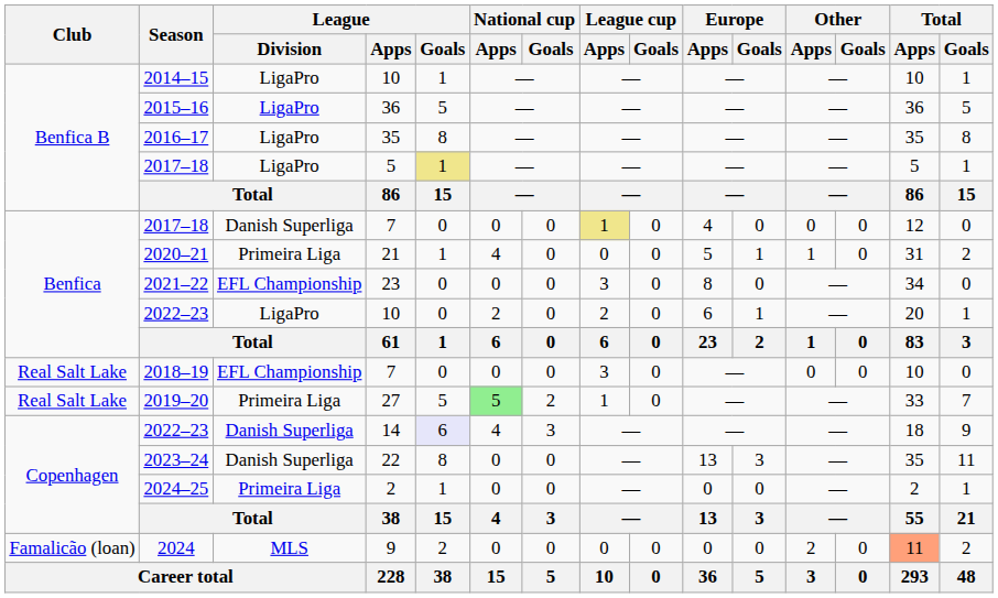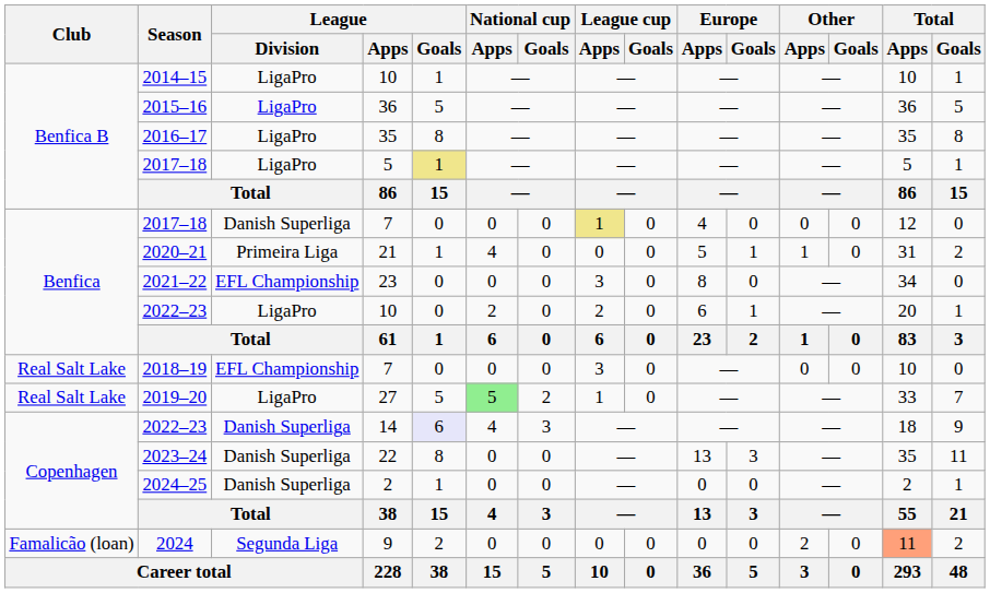 <table class="wikitable" style="text-align:center">
 <tr>
 <th rowspan="2">Club</th>
 <th rowspan="2">Season</th>
 <th colspan="3">League</th>
 <th colspan="2">National cup</th>
 <th colspan="2">League cup</th>
 <th colspan="2">Europe</th>
 <th colspan="2">Other</th>
 <th colspan="2">Total</th>
 </tr>
 <tr>
 <th>Division</th>
 <th>Apps</th>
 <th>Goals</th>
 <th>Apps</th>
 <th>Goals</th>
 <th>Apps</th>
 <th>Goals</th>
 <th>Apps</th>
 <th>Goals</th>
 <th>Apps</th>
 <th>Goals</th>
 <th>Apps</th>
 <th>Goals</th>
 </tr>
 <tr>
 <td rowspan="5"><a href='#'>Benfica B</a></td>
 <td><a href='#'>2014–15</a></td>
 <td>LigaPro</td>
 <td>10</td>
 <td>1</td>
 <td colspan="2">—</td>
 <td colspan="2">—</td>
 <td colspan="2">—</td>
 <td colspan="2">—</td>
 <td>10</td>
 <td>1</td>
 </tr>
 <tr>
 <td><a href='#'>2015–16</a></td>
 <td><a href='#'>LigaPro</a></td>
 <td>36</td>
 <td>5</td>
 <td colspan="2">—</td>
 <td colspan="2">—</td>
 <td colspan="2">—</td>
 <td colspan="2">—</td>
 <td>36</td>
 <td>5</td>
 </tr>
 <tr>
 <td><a href='#'>2016–17</a></td>
 <td>LigaPro</td>
 <td>35</td>
 <td>8</td>
 <td colspan="2">—</td>
 <td colspan="2">—</td>
 <td colspan="2">—</td>
 <td colspan="2">—</td>
 <td>35</td>
 <td>8</td>
 </tr>
 <tr>
 <td><a href='#'>2017–18</a></td>
 <td>LigaPro</td>
 <td>5</td>
 <td style="background: khaki;">1</td>
 <td colspan="2">—</td>
 <td colspan="2">—</td>
 <td colspan="2">—</td>
 <td colspan="2">—</td>
 <td>5</td>
 <td>1</td>
 </tr>
 <tr>
 <th colspan="2">Total</th>
 <th>86</th>
 <th>15</th>
 <th colspan="2">—</th>
 <th colspan="2">—</th>
 <th colspan="2">—</th>
 <th colspan="2">—</th>
 <th>86</th>
 <th>15</th>
 </tr>
 <tr>
 <td rowspan="5"><a href='#'>Benfica</a></td>
 <td><a href='#'>2017–18</a></td>
 <td>Danish Superliga</td>
 <td>7</td>
 <td>0</td>
 <td>0</td>
 <td>0</td>
 <td style="background: khaki;">1</td>
 <td>0</td>
 <td>4</td>
 <td>0</td>
 <td>0</td>
 <td>0</td>
 <td>12</td>
 <td>0</td>
 </tr>
 <tr>
 <td><a href='#'>2020–21</a></td>
 <td>Primeira Liga</td>
 <td>21</td>
 <td>1</td>
 <td>4</td>
 <td>0</td>
 <td>0</td>
 <td>0</td>
 <td>5</td>
 <td>1</td>
 <td>1</td>
 <td>0</td>
 <td>31</td>
 <td>2</td>
 </tr>
 <tr>
 <td><a href='#'>2021–22</a></td>
 <td><a href='#'>EFL Championship</a></td>
 <td>23</td>
 <td>0</td>
 <td>0</td>
 <td>0</td>
 <td>3</td>
 <td>0</td>
 <td>8</td>
 <td>0</td>
 <td colspan="2">—</td>
 <td>34</td>
 <td>0</td>
 </tr>
 <tr>
 <td><a href='#'>2022–23</a></td>
 <td>LigaPro</td>
 <td>10</td>
 <td>0</td>
 <td>2</td>
 <td>0</td>
 <td>2</td>
 <td>0</td>
 <td>6</td>
 <td>1</td>
 <td colspan="2">—</td>
 <td>20</td>
 <td>1</td>
 </tr>
 <tr>
 <th colspan="2">Total</th>
 <th>61</th>
 <th>1</th>
 <th>6</th>
 <th>0</th>
 <th>6</th>
 <th>0</th>
 <th>23</th>
 <th>2</th>
 <th>1</th>
 <th>0</th>
 <th>83</th>
 <th>3</th>
 </tr>
 <tr>
 <td><a href='#'>Real Salt Lake</a></td>
 <td><a href='#'>2018–19</a></td>
 <td><a href='#'>EFL Championship</a></td>
 <td>7</td>
 <td>0</td>
 <td>0</td>
 <td>0</td>
 <td>3</td>
 <td>0</td>
 <td colspan="2">—</td>
 <td>0</td>
 <td>0</td>
 <td>10</td>
 <td>0</td>
 </tr>
 <tr>
 <td><a href='#'>Real Salt Lake</a></td>
 <td><a href='#'>2019–20</a></td>
-<td>Primeira Liga</td>
+<td>LigaPro</td>
 <td>27</td>
 <td>5</td>
 <td style="background: lightgreen;">5</td>
 <td>2</td>
 <td>1</td>
 <td>0</td>
 <td colspan="2">—</td>
 <td colspan="2">—</td>
 <td>33</td>
 <td>7</td>
 </tr>
 <tr>
 <td rowspan="4"><a href='#'>Copenhagen</a></td>
 <td><a href='#'>2022–23</a></td>
 <td><a href='#'>Danish Superliga</a></td>
 <td>14</td>
 <td style="background: lavender;">6</td>
 <td>4</td>
 <td>3</td>
 <td colspan="2">—</td>
 <td colspan="2">—</td>
 <td colspan="2">—</td>
 <td>18</td>
 <td>9</td>
 </tr>
 <tr>
 <td><a href='#'>2023–24</a></td>
 <td>Danish Superliga</td>
 <td>22</td>
 <td>8</td>
 <td>0</td>
 <td>0</td>
 <td colspan="2">—</td>
 <td>13</td>
 <td>3</td>
 <td colspan="2">—</td>
 <td>35</td>
 <td>11</td>
 </tr>
 <tr>
 <td><a href='#'>2024–25</a></td>
-<td><a href='#'>Primeira Liga</a></td>
+<td>Danish Superliga</td>
 <td>2</td>
 <td>1</td>
 <td>0</td>
 <td>0</td>
 <td colspan="2">—</td>
 <td>0</td>
 <td>0</td>
 <td colspan="2">—</td>
 <td>2</td>
 <td>1</td>
 </tr>
 <tr>
 <th colspan="2">Total</th>
 <th>38</th>
 <th>15</th>
 <th>4</th>
 <th>3</th>
 <th colspan="2">—</th>
 <th>13</th>
 <th>3</th>
 <th colspan="2">—</th>
 <th>55</th>
 <th>21</th>
 </tr>
 <tr>
 <td><a href='#'>Famalicão</a> (loan)</td>
 <td><a href='#'>2024</a></td>
-<td><a href='#'>MLS</a></td>
+<td><a href='#'>Segunda Liga</a></td>
 <td>9</td>
 <td>2</td>
 <td>0</td>
 <td>0</td>
 <td>0</td>
 <td>0</td>
 <td>0</td>
 <td>0</td>
 <td>2</td>
 <td>0</td>
 <td style="background: lightsalmon;">11</td>
 <td>2</td>
 </tr>
 <tr>
 <th colspan="3">Career total</th>
 <th>228</th>
 <th>38</th>
 <th>15</th>
 <th>5</th>
 <th>10</th>
 <th>0</th>
 <th>36</th>
 <th>5</th>
 <th>3</th>
 <th>0</th>
 <th>293</th>
 <th>48</th>
 </tr>
 </table>
